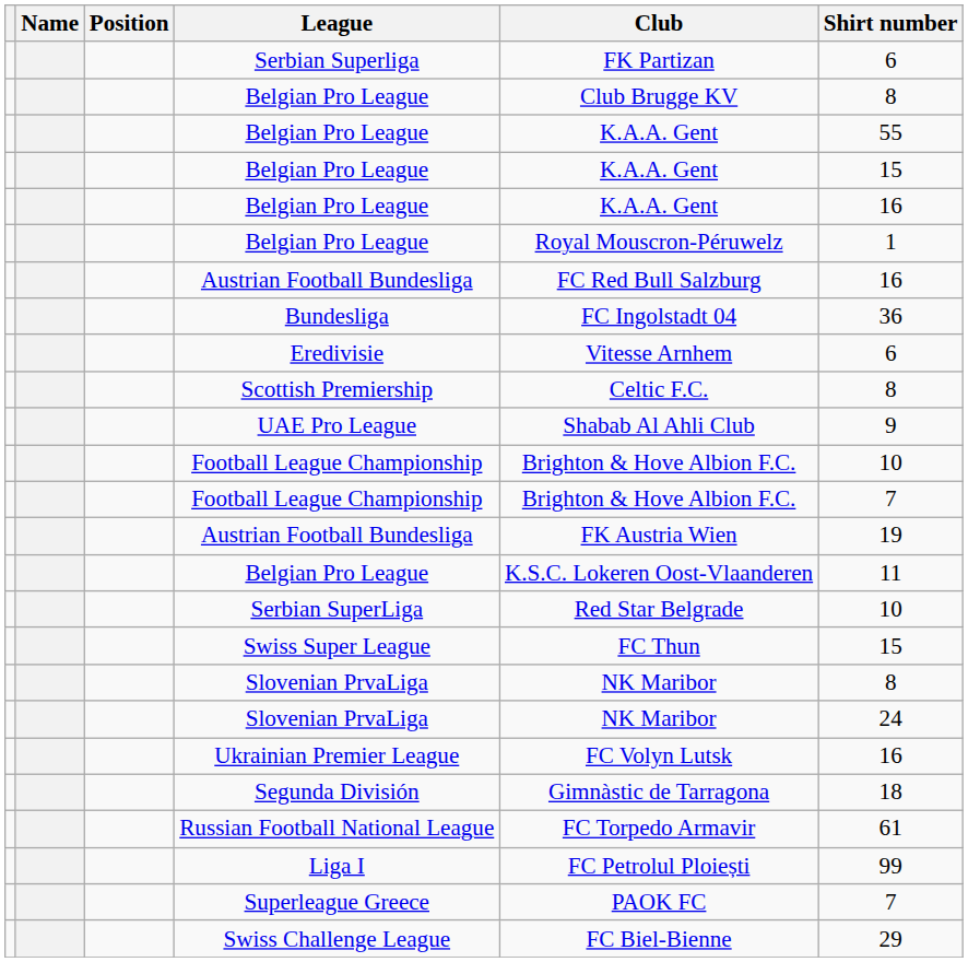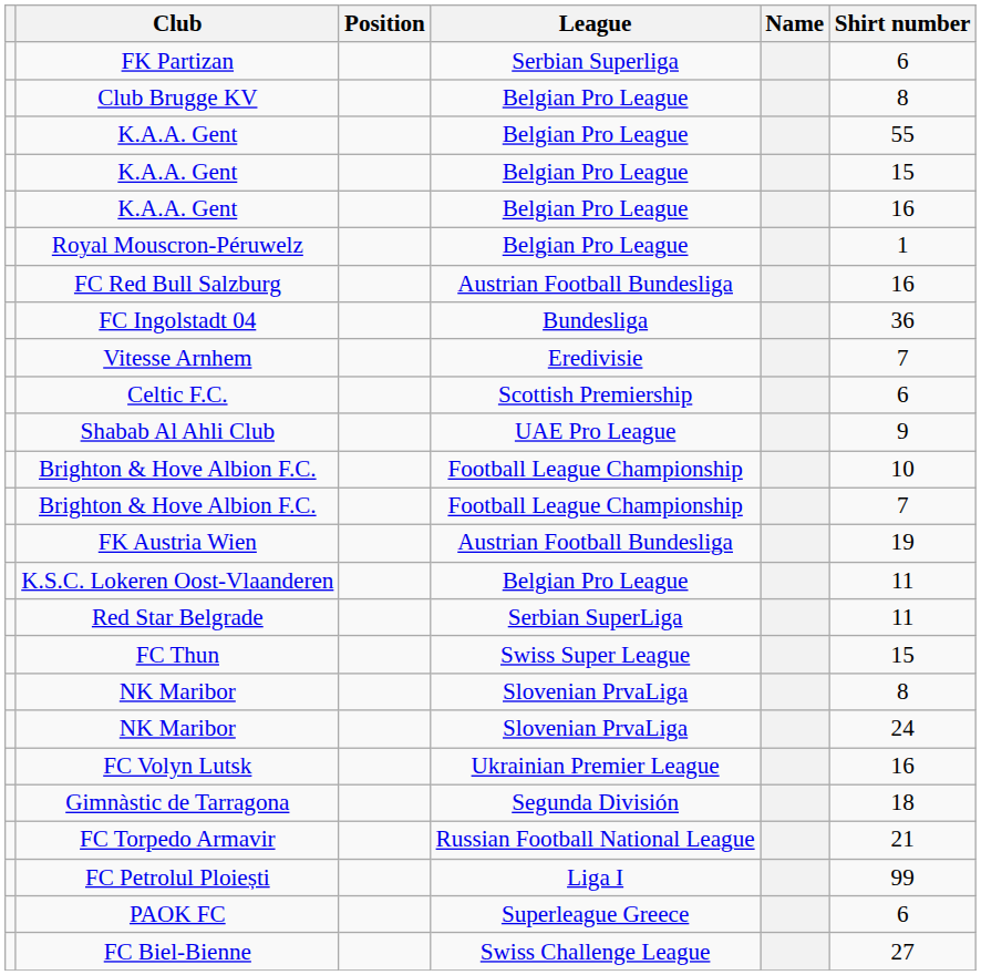 <table class="wikitable plainrowheaders sortable" style="text-align: center;">
 <tr>
 <th scope="col"></th>
-<th scope="col">Name</th>
+<th scope="col">Club</th>
 <th scope="col">Position</th>
 <th scope="col">League</th>
-<th scope="col">Club</th>
+<th scope="col">Name</th>
 <th scope="col">Shirt number</th>
 </tr>
 <tr>
 <td></td>
-<th scope="row"></th>
+<td><a href='#'>FK Partizan</a></td>
 <td></td>
 <td><a href='#'>Serbian Superliga</a></td>
-<td><a href='#'>FK Partizan</a></td>
+<th scope="row"></th>
 <td>6</td>
 </tr>
 <tr>
 <td></td>
-<th scope="row"></th>
+<td><a href='#'>Club Brugge KV</a></td>
 <td></td>
 <td><a href='#'>Belgian Pro League</a></td>
-<td><a href='#'>Club Brugge KV</a></td>
+<th scope="row"></th>
 <td>8</td>
 </tr>
 <tr>
 <td></td>
-<th scope="row"></th>
+<td><a href='#'>K.A.A. Gent</a></td>
 <td></td>
 <td><a href='#'>Belgian Pro League</a></td>
-<td><a href='#'>K.A.A. Gent</a></td>
+<th scope="row"></th>
 <td>55</td>
 </tr>
 <tr>
 <td></td>
-<th scope="row"></th>
+<td><a href='#'>K.A.A. Gent</a></td>
 <td></td>
 <td><a href='#'>Belgian Pro League</a></td>
-<td><a href='#'>K.A.A. Gent</a></td>
+<th scope="row"></th>
 <td>15</td>
 </tr>
 <tr>
 <td></td>
-<th scope="row"></th>
+<td><a href='#'>K.A.A. Gent</a></td>
 <td></td>
 <td><a href='#'>Belgian Pro League</a></td>
-<td><a href='#'>K.A.A. Gent</a></td>
+<th scope="row"></th>
 <td>16</td>
 </tr>
 <tr>
 <td></td>
-<th scope="row"></th>
+<td><a href='#'>Royal Mouscron-Péruwelz</a></td>
 <td></td>
 <td><a href='#'>Belgian Pro League</a></td>
-<td><a href='#'>Royal Mouscron-Péruwelz</a></td>
+<th scope="row"></th>
 <td>1</td>
 </tr>
 <tr>
 <td></td>
-<th scope="row"></th>
+<td><a href='#'>FC Red Bull Salzburg</a></td>
 <td></td>
 <td><a href='#'>Austrian Football Bundesliga</a></td>
-<td><a href='#'>FC Red Bull Salzburg</a></td>
+<th scope="row"></th>
 <td>16</td>
 </tr>
 <tr>
 <td></td>
-<th scope="row"></th>
+<td><a href='#'>FC Ingolstadt 04</a></td>
 <td></td>
 <td><a href='#'>Bundesliga</a></td>
-<td><a href='#'>FC Ingolstadt 04</a></td>
+<th scope="row"></th>
 <td>36</td>
 </tr>
 <tr>
 <td></td>
-<th scope="row"></th>
+<td><a href='#'>Vitesse Arnhem</a></td>
 <td></td>
 <td><a href='#'>Eredivisie</a></td>
-<td><a href='#'>Vitesse Arnhem</a></td>
+<th scope="row"></th>
+<td>7</td>
+</tr>
+<tr>
+<td></td>
+<td><a href='#'>Celtic F.C.</a></td>
+<td></td>
+<td><a href='#'>Scottish Premiership</a></td>
+<th scope="row"></th>
 <td>6</td>
 </tr>
 <tr>
 <td></td>
+<td><a href='#'>Shabab Al Ahli Club</a></td>
+<td></td>
+<td><a href='#'>UAE Pro League</a></td>
 <th scope="row"></th>
+<td>9</td>
+</tr>
+<tr>
 <td></td>
-<td><a href='#'>Scottish Premiership</a></td>
-<td><a href='#'>Celtic F.C.</a></td>
+<td><a href='#'>Brighton & Hove Albion F.C.</a></td>
+<td></td>
+<td><a href='#'>Football League Championship</a></td>
+<th scope="row"></th>
+<td>10</td>
+</tr>
+<tr>
+<td></td>
+<td><a href='#'>Brighton & Hove Albion F.C.</a></td>
+<td></td>
+<td><a href='#'>Football League Championship</a></td>
+<th scope="row"></th>
+<td>7</td>
+</tr>
+<tr>
+<td></td>
+<td><a href='#'>FK Austria Wien</a></td>
+<td></td>
+<td><a href='#'>Austrian Football Bundesliga</a></td>
+<th scope="row"></th>
+<td>19</td>
+</tr>
+<tr>
+<td></td>
+<td><a href='#'>K.S.C. Lokeren Oost-Vlaanderen</a></td>
+<td></td>
+<td><a href='#'>Belgian Pro League</a></td>
+<th scope="row"></th>
+<td>11</td>
+</tr>
+<tr>
+<td></td>
+<td><a href='#'>Red Star Belgrade</a></td>
+<td></td>
+<td><a href='#'>Serbian SuperLiga</a></td>
+<th scope="row"></th>
+<td>11</td>
+</tr>
+<tr>
+<td></td>
+<td><a href='#'>FC Thun</a></td>
+<td></td>
+<td><a href='#'>Swiss Super League</a></td>
+<th scope="row"></th>
+<td>15</td>
+</tr>
+<tr>
+<td></td>
+<td><a href='#'>NK Maribor</a></td>
+<td></td>
+<td><a href='#'>Slovenian PrvaLiga</a></td>
+<th scope="row"></th>
 <td>8</td>
 </tr>
 <tr>
 <td></td>
-<th scope="row"></th>
-<td></td>
-<td><a href='#'>UAE Pro League</a></td>
-<td><a href='#'>Shabab Al Ahli Club</a></td>
-<td>9</td>
-</tr>
-<tr>
-<td></td>
-<th scope="row"></th>
-<td></td>
-<td><a href='#'>Football League Championship</a></td>
-<td><a href='#'>Brighton & Hove Albion F.C.</a></td>
-<td>10</td>
-</tr>
-<tr>
-<td></td>
-<th scope="row"></th>
-<td></td>
-<td><a href='#'>Football League Championship</a></td>
-<td><a href='#'>Brighton & Hove Albion F.C.</a></td>
-<td>7</td>
-</tr>
-<tr>
-<td></td>
-<th scope="row"></th>
-<td></td>
-<td><a href='#'>Austrian Football Bundesliga</a></td>
-<td><a href='#'>FK Austria Wien</a></td>
-<td>19</td>
-</tr>
-<tr>
-<td></td>
-<th scope="row"></th>
-<td></td>
-<td><a href='#'>Belgian Pro League</a></td>
-<td><a href='#'>K.S.C. Lokeren Oost-Vlaanderen</a></td>
-<td>11</td>
-</tr>
-<tr>
-<td></td>
-<th scope="row"></th>
-<td></td>
-<td><a href='#'>Serbian SuperLiga</a></td>
-<td><a href='#'>Red Star Belgrade</a></td>
-<td>10</td>
-</tr>
-<tr>
-<td></td>
-<th scope="row"></th>
-<td></td>
-<td><a href='#'>Swiss Super League</a></td>
-<td><a href='#'>FC Thun</a></td>
-<td>15</td>
-</tr>
-<tr>
-<td></td>
-<th scope="row"></th>
+<td><a href='#'>NK Maribor</a></td>
 <td></td>
 <td><a href='#'>Slovenian PrvaLiga</a></td>
-<td><a href='#'>NK Maribor</a></td>
-<td>8</td>
-</tr>
-<tr>
-<td></td>
 <th scope="row"></th>
-<td></td>
-<td><a href='#'>Slovenian PrvaLiga</a></td>
-<td><a href='#'>NK Maribor</a></td>
 <td>24</td>
 </tr>
 <tr>
 <td></td>
-<th scope="row"></th>
+<td><a href='#'>FC Volyn Lutsk</a></td>
 <td></td>
 <td><a href='#'>Ukrainian Premier League</a></td>
-<td><a href='#'>FC Volyn Lutsk</a></td>
+<th scope="row"></th>
 <td>16</td>
 </tr>
 <tr>
 <td></td>
-<th scope="row"></th>
+<td><a href='#'>Gimnàstic de Tarragona</a></td>
 <td></td>
 <td><a href='#'>Segunda División</a></td>
-<td><a href='#'>Gimnàstic de Tarragona</a></td>
+<th scope="row"></th>
 <td>18</td>
 </tr>
 <tr>
 <td></td>
-<th scope="row"></th>
+<td><a href='#'>FC Torpedo Armavir</a></td>
 <td></td>
 <td><a href='#'>Russian Football National League</a></td>
-<td><a href='#'>FC Torpedo Armavir</a></td>
-<td>61</td>
+<th scope="row"></th>
+<td>21</td>
 </tr>
 <tr>
 <td></td>
-<th scope="row"></th>
+<td><a href='#'>FC Petrolul Ploiești</a></td>
 <td></td>
 <td><a href='#'>Liga I</a></td>
-<td><a href='#'>FC Petrolul Ploiești</a></td>
+<th scope="row"></th>
 <td>99</td>
 </tr>
 <tr>
 <td></td>
-<th scope="row"></th>
+<td><a href='#'>PAOK FC</a></td>
 <td></td>
 <td><a href='#'>Superleague Greece</a></td>
-<td><a href='#'>PAOK FC</a></td>
-<td>7</td>
+<th scope="row"></th>
+<td>6</td>
 </tr>
 <tr>
 <td></td>
-<th scope="row"></th>
+<td><a href='#'>FC Biel-Bienne</a></td>
 <td></td>
 <td><a href='#'>Swiss Challenge League</a></td>
-<td><a href='#'>FC Biel-Bienne</a></td>
-<td>29</td>
+<th scope="row"></th>
+<td>27</td>
 </tr>
 </table>
